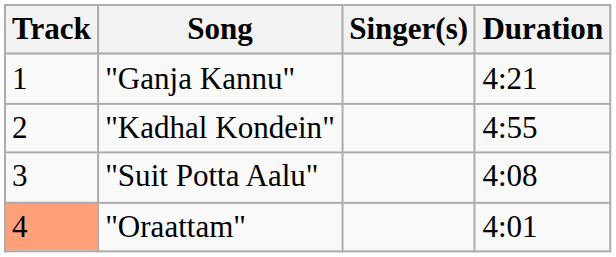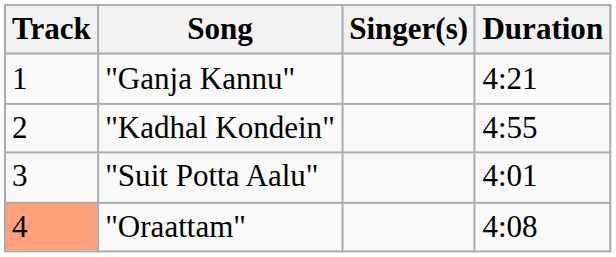 <table class="wikitable">
 <tr style="background:#ccc; text-align:center;">
 <th>Track</th>
 <th>Song</th>
 <th>Singer(s)</th>
 <th>Duration</th>
 </tr>
 <tr>
 <td>1</td>
 <td>"Ganja Kannu"</td>
 <td></td>
 <td>4:21</td>
 </tr>
 <tr>
 <td>2</td>
 <td>"Kadhal Kondein"</td>
 <td></td>
 <td>4:55</td>
 </tr>
 <tr>
 <td>3</td>
 <td>"Suit Potta Aalu"</td>
 <td></td>
-<td>4:08</td>
+<td>4:01</td>
 </tr>
 <tr>
 <td style="background: lightsalmon;">4</td>
 <td>"Oraattam"</td>
 <td></td>
-<td>4:01</td>
+<td>4:08</td>
 </tr>
 </table>
